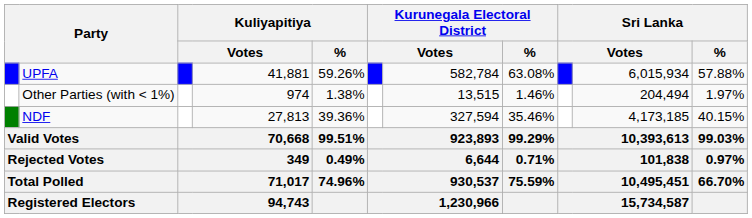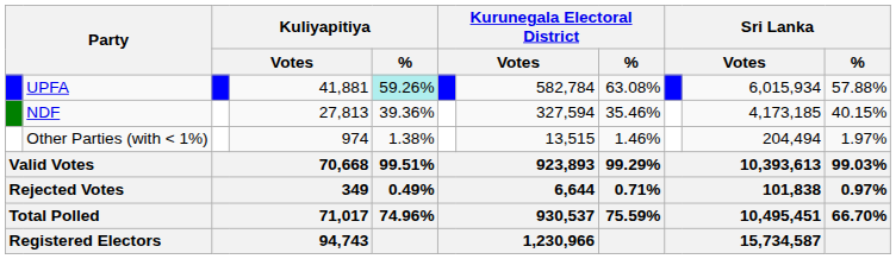 <table class="wikitable">
 <tr>
 <th colspan="2" width="144px"rowspan="2">Party</th>
 <th colspan="3" width="216px">Kuliyapitiya</th>
 <th colspan="3" width="216px"><a href='#'>Kurunegala Electoral District</a></th>
 <th colspan="3" width="216px">Sri Lanka</th>
 </tr>
 <tr>
 <th colspan="2" width="144px">Votes</th>
 <th>%</th>
 <th colspan="2" width="144px">Votes</th>
 <th>%</th>
 <th colspan="2" width="144px">Votes</th>
 <th>%</th>
 </tr>
 <tr>
 <td style="background-color:blue;" width="10px"></td>
 <td style="text-align:left;"><a href='#'>UPFA</a></td>
 <td style="background-color:blue;" width="10px"></td>
 <td style="text-align:right;">41,881</td>
-<td style="text-align:right;">59.26%</td>
+<td style="background: paleturquoise; text-align:right;">59.26%</td>
 <td style="background-color:blue;" width="10px"></td>
 <td style="text-align:right;">582,784</td>
 <td style="text-align:right;">63.08%</td>
 <td style="background-color:blue;" width="10px"></td>
 <td style="text-align:right;">6,015,934</td>
 <td style="text-align:right;">57.88%</td>
+</tr>
+<tr>
+<td style="background-color:green;" width="10px"></td>
+<td style="text-align:left;"><a href='#'>NDF</a></td>
+<td style="background-color:white;" width="10px"></td>
+<td style="text-align:right;">27,813</td>
+<td style="text-align:right;">39.36%</td>
+<td style="background-color:white;" width="10px"></td>
+<td style="text-align:right;">327,594</td>
+<td style="text-align:right;">35.46%</td>
+<td style="background-color:white;" width="10px"></td>
+<td style="text-align:right;">4,173,185</td>
+<td style="text-align:right;">40.15%</td>
 </tr>
 <tr>
 <td style="background-color:white;" width="10px"></td>
 <td style="text-align:left;">Other Parties (with < 1%)</td>
 <td style="background-color:white;" width="10px"></td>
 <td style="text-align:right;">974</td>
 <td style="text-align:right;">1.38%</td>
 <td style="background-color:white;" width="10px"></td>
 <td style="text-align:right;">13,515</td>
 <td style="text-align:right;">1.46%</td>
 <td style="background-color:white;" width="10px"></td>
 <td style="text-align:right;">204,494</td>
 <td style="text-align:right;">1.97%</td>
-</tr>
-<tr>
-<td style="background-color:green;" width="10px"></td>
-<td style="text-align:left;"><a href='#'>NDF</a></td>
-<td style="background-color:white;" width="10px"></td>
-<td style="text-align:right;">27,813</td>
-<td style="text-align:right;">39.36%</td>
-<td style="background-color:white;" width="10px"></td>
-<td style="text-align:right;">327,594</td>
-<td style="text-align:right;">35.46%</td>
-<td style="background-color:white;" width="10px"></td>
-<td style="text-align:right;">4,173,185</td>
-<td style="text-align:right;">40.15%</td>
 </tr>
 <tr>
 <th colspan="2" width="144px"style="text-align:left;">Valid Votes</th>
 <th style="text-align:right;"colspan="2" width="144px">70,668</th>
 <th style="text-align:right;">99.51%</th>
 <th style="text-align:right;"colspan="2" width="144px">923,893</th>
 <th style="text-align:right;">99.29%</th>
 <th style="text-align:right;"colspan="2" width="144px">10,393,613</th>
 <th style="text-align:right;">99.03%</th>
 </tr>
 <tr>
 <th colspan="2" width="144px"style="text-align:left;">Rejected Votes</th>
 <th style="text-align:right;"colspan="2" width="144px">349</th>
 <th style="text-align:right;">0.49%</th>
 <th style="text-align:right;"colspan="2" width="144px">6,644</th>
 <th style="text-align:right;">0.71%</th>
 <th style="text-align:right;"colspan="2" width="144px">101,838</th>
 <th style="text-align:right;">0.97%</th>
 </tr>
 <tr>
 <th colspan="2" width="144px"style="text-align:left;">Total Polled</th>
 <th style="text-align:right;"colspan="2" width="144px">71,017</th>
 <th style="text-align:right;">74.96%</th>
 <th style="text-align:right;"colspan="2" width="144px">930,537</th>
 <th style="text-align:right;">75.59%</th>
 <th style="text-align:right;"colspan="2" width="144px">10,495,451</th>
 <th style="text-align:right;">66.70%</th>
 </tr>
 <tr>
 <th colspan="2" width="144px"style="text-align:left;">Registered Electors</th>
 <th style="text-align:right;"colspan="2" width="144px">94,743</th>
 <th></th>
 <th style="text-align:right;"colspan="2" width="144px">1,230,966</th>
 <th></th>
 <th style="text-align:right;"colspan="2" width="144px">15,734,587</th>
 <th></th>
 </tr>
 </table>
